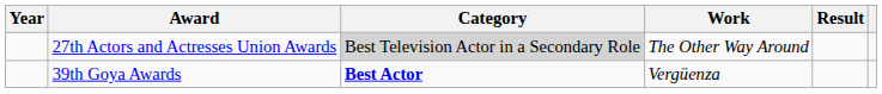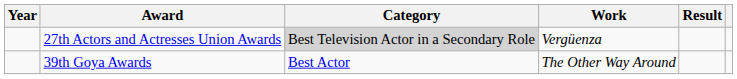 <table class="wikitable sortable plainrowheaders">
 <tr>
 <th>Year</th>
 <th>Award</th>
 <th>Category</th>
 <th>Work</th>
 <th>Result</th>
 <th scope="col" class="unsortable"></th>
 </tr>
 <tr>
 <td></td>
 <td><a href='#'>27th Actors and Actresses Union Awards</a></td>
 <td style="background: lightgrey;">Best Television Actor in a Secondary Role</td>
-<td><em>The Other Way Around</em></td>
+<td><em>Vergüenza</em></td>
 <td></td>
 <td></td>
 </tr>
 <tr>
 <td></td>
 <td><a href='#'>39th Goya Awards</a></td>
-<td><strong><a href='#'>Best Actor</a></strong></td>
-<td><em>Vergüenza</em></td>
+<td><a href='#'>Best Actor</a></td>
+<td><em>The Other Way Around</em></td>
 <td></td>
 <td></td>
 </tr>
 </table>
